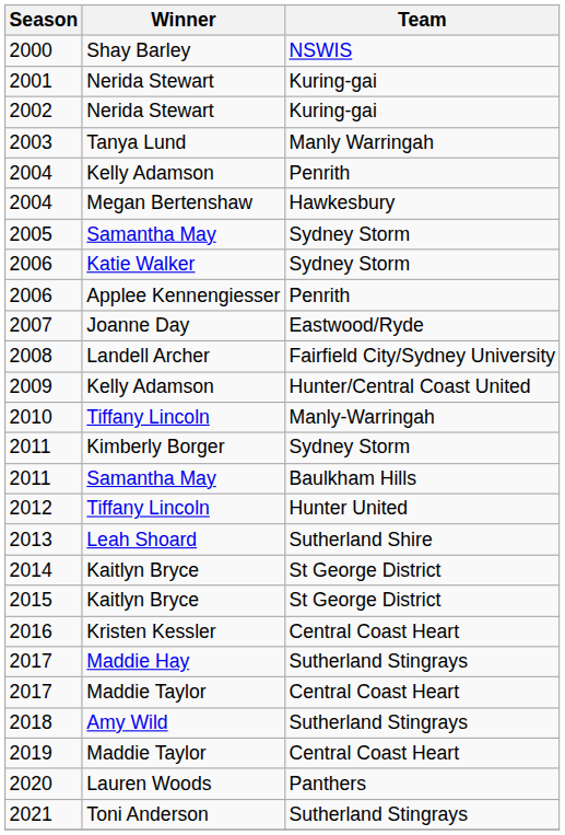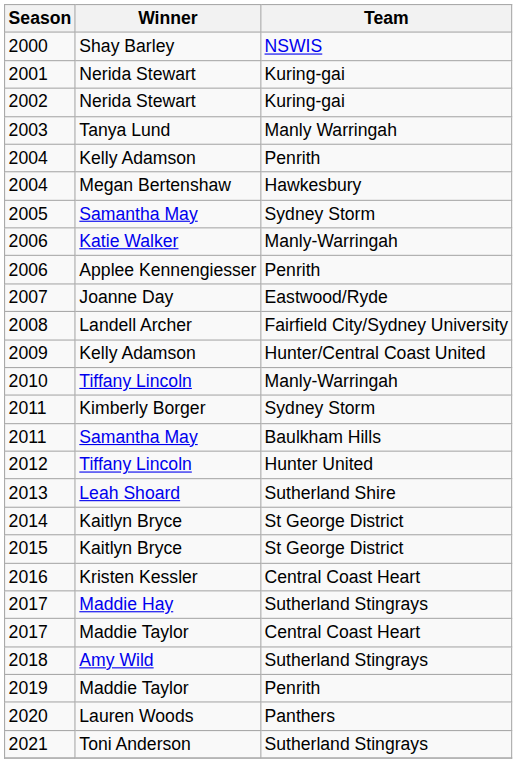 <table class="wikitable collapsible">
 <tr>
 <th>Season</th>
 <th>Winner</th>
 <th>Team</th>
 </tr>
 <tr>
 <td>2000</td>
 <td>Shay Barley</td>
 <td><a href='#'>NSWIS</a></td>
 </tr>
 <tr>
 <td>2001</td>
 <td>Nerida Stewart</td>
 <td>Kuring-gai</td>
 </tr>
 <tr>
 <td>2002</td>
 <td>Nerida Stewart</td>
 <td>Kuring-gai</td>
 </tr>
 <tr>
 <td>2003</td>
 <td>Tanya Lund</td>
 <td>Manly Warringah</td>
 </tr>
 <tr>
 <td>2004 <em></em></td>
 <td>Kelly Adamson</td>
 <td>Penrith</td>
 </tr>
 <tr>
 <td>2004 <em></em></td>
 <td>Megan Bertenshaw</td>
 <td>Hawkesbury</td>
 </tr>
 <tr>
 <td>2005</td>
 <td><a href='#'>Samantha May</a></td>
 <td>Sydney Storm</td>
 </tr>
 <tr>
 <td>2006 <em></em></td>
 <td><a href='#'>Katie Walker</a></td>
-<td>Sydney Storm</td>
+<td>Manly-Warringah</td>
 </tr>
 <tr>
 <td>2006 <em></em></td>
 <td>Applee Kennengiesser</td>
 <td>Penrith</td>
 </tr>
 <tr>
 <td>2007</td>
 <td>Joanne Day</td>
 <td>Eastwood/Ryde</td>
 </tr>
 <tr>
 <td>2008</td>
 <td>Landell Archer</td>
 <td>Fairfield City/Sydney University</td>
 </tr>
 <tr>
 <td>2009</td>
 <td>Kelly Adamson</td>
 <td>Hunter/Central Coast United</td>
 </tr>
 <tr>
 <td>2010</td>
 <td><a href='#'>Tiffany Lincoln</a></td>
 <td>Manly-Warringah</td>
 </tr>
 <tr>
 <td>2011 <em></em></td>
 <td>Kimberly Borger</td>
 <td>Sydney Storm</td>
 </tr>
 <tr>
 <td>2011 <em></em></td>
 <td><a href='#'>Samantha May</a></td>
 <td>Baulkham Hills</td>
 </tr>
 <tr>
 <td>2012</td>
 <td><a href='#'>Tiffany Lincoln</a></td>
 <td>Hunter United</td>
 </tr>
 <tr>
 <td>2013</td>
 <td><a href='#'>Leah Shoard</a></td>
 <td>Sutherland Shire</td>
 </tr>
 <tr>
 <td>2014</td>
 <td>Kaitlyn Bryce</td>
 <td>St George District</td>
 </tr>
 <tr>
 <td>2015</td>
 <td>Kaitlyn Bryce</td>
 <td>St George District</td>
 </tr>
 <tr>
 <td>2016</td>
 <td>Kristen Kessler</td>
 <td>Central Coast Heart</td>
 </tr>
 <tr>
 <td>2017 <em></em></td>
 <td><a href='#'>Maddie Hay</a></td>
 <td>Sutherland Stingrays</td>
 </tr>
 <tr>
 <td>2017 <em></em></td>
 <td>Maddie Taylor</td>
 <td>Central Coast Heart</td>
 </tr>
 <tr>
 <td>2018</td>
 <td><a href='#'>Amy Wild</a></td>
 <td>Sutherland Stingrays</td>
 </tr>
 <tr>
 <td>2019</td>
 <td>Maddie Taylor</td>
-<td>Central Coast Heart</td>
+<td>Penrith</td>
 </tr>
 <tr>
 <td>2020</td>
 <td>Lauren Woods</td>
 <td>Panthers</td>
 </tr>
 <tr>
 <td>2021</td>
 <td>Toni Anderson</td>
 <td>Sutherland Stingrays</td>
 </tr>
 <tr>
 </tr>
 </table>
